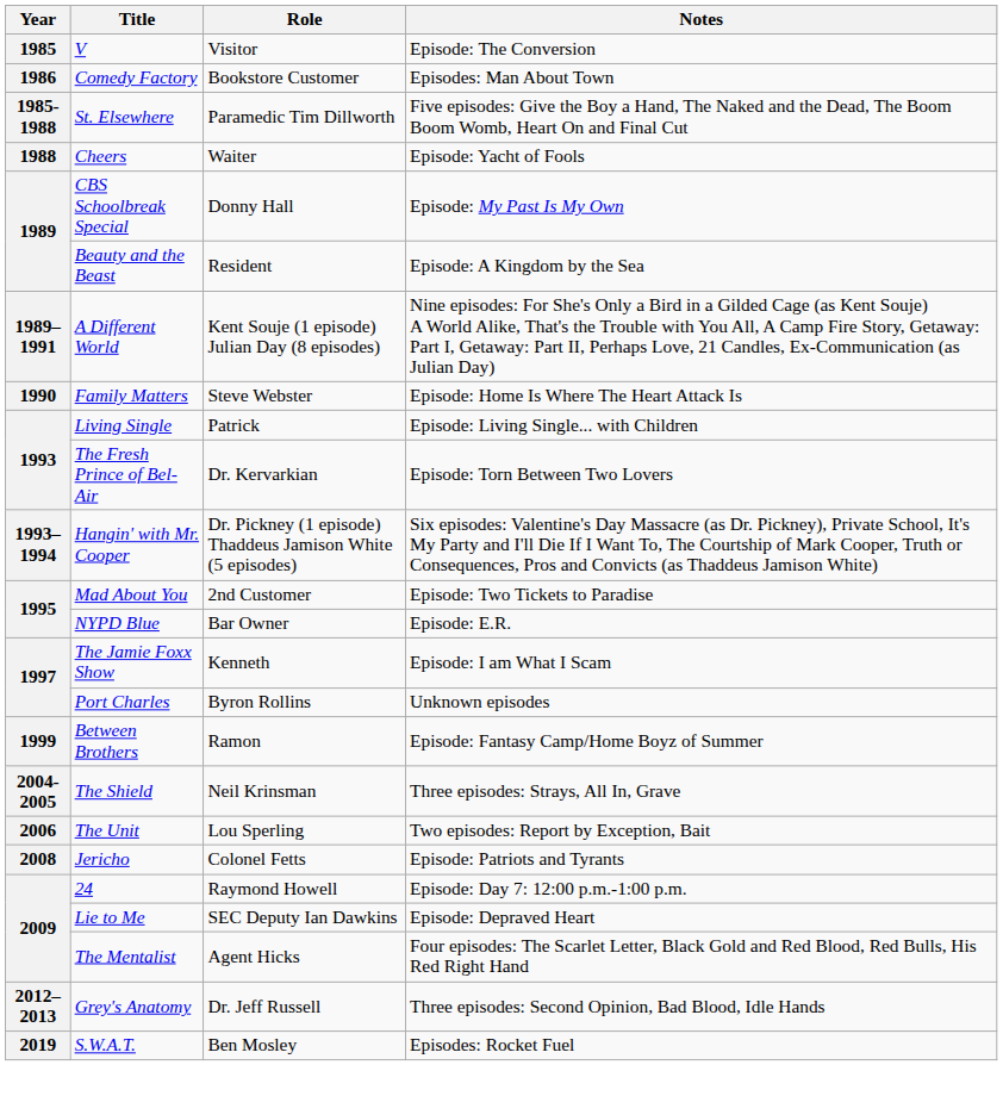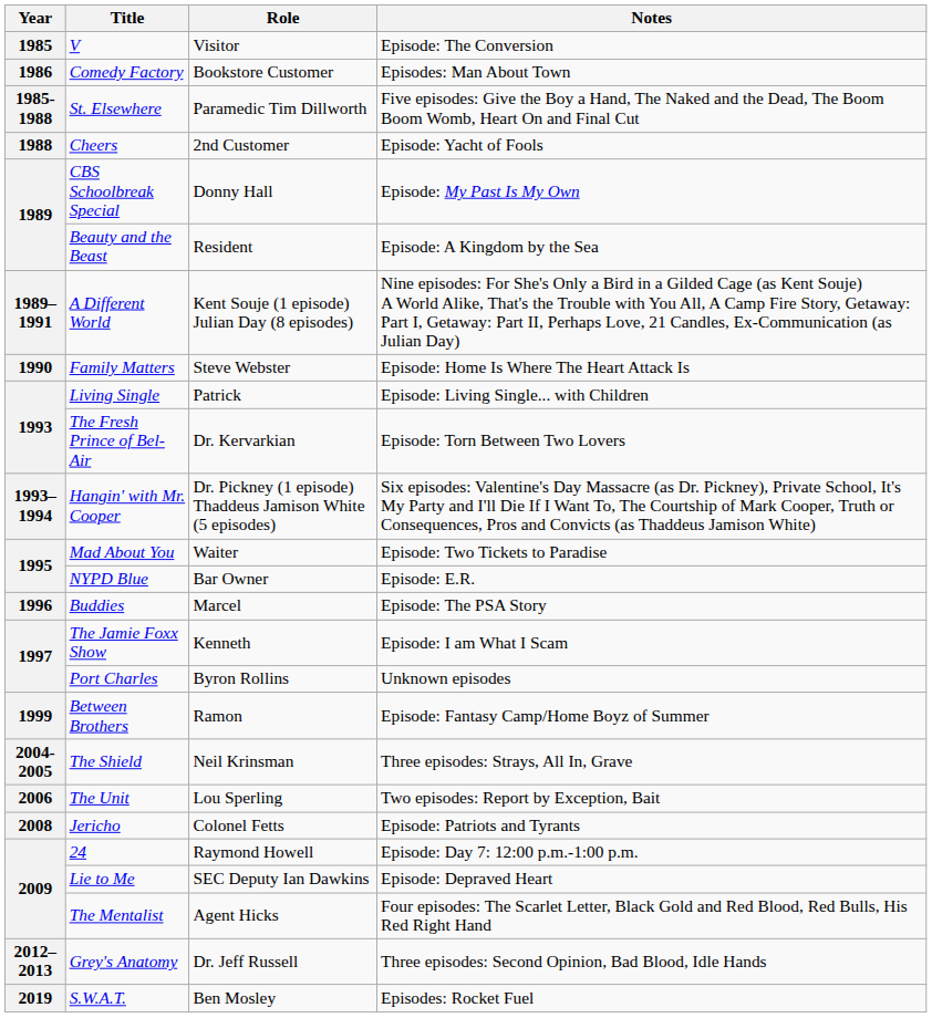 <table class="wikitable sortable mw-collapsible">
 <tr style="background:#ccc;">
 <th>Year</th>
 <th>Title</th>
 <th>Role</th>
 <th>Notes</th>
 </tr>
 <tr>
 <th>1985</th>
 <td><em><a href='#'>V</a></em></td>
 <td>Visitor</td>
 <td>Episode: The Conversion</td>
 </tr>
 <tr>
 <th>1986</th>
 <td><em><a href='#'>Comedy Factory</a></em></td>
 <td>Bookstore Customer</td>
 <td>Episodes: Man About Town</td>
 </tr>
 <tr>
 <th>1985-1988</th>
 <td><em><a href='#'>St. Elsewhere</a></em></td>
 <td>Paramedic Tim Dillworth</td>
 <td>Five episodes: Give the Boy a Hand, The Naked and the Dead, The Boom Boom Womb, Heart On and Final Cut</td>
 </tr>
 <tr>
 <th>1988</th>
 <td><em><a href='#'>Cheers</a></em></td>
-<td>Waiter</td>
+<td>2nd Customer</td>
 <td>Episode: Yacht of Fools</td>
 </tr>
 <tr>
 <th rowspan="2">1989</th>
 <td><em><a href='#'>CBS Schoolbreak Special</a></em></td>
 <td>Donny Hall</td>
 <td>Episode: <em><a href='#'>My Past Is My Own</a></em></td>
 </tr>
 <tr>
 <td><em><a href='#'>Beauty and the Beast</a></em></td>
 <td>Resident</td>
 <td>Episode: A Kingdom by the Sea</td>
 </tr>
 <tr>
 <th>1989–1991</th>
 <td><em><a href='#'>A Different World</a></em></td>
 <td>Kent Souje (1 episode) <br> Julian Day (8 episodes)</td>
 <td>Nine episodes: For She's Only a Bird in a Gilded Cage (as Kent Souje)<br>A World Alike, That's the Trouble with You All, A Camp Fire Story, Getaway: Part I, Getaway: Part II, Perhaps Love, 21 Candles, Ex-Communication (as Julian Day)</td>
 </tr>
 <tr>
 <th>1990</th>
 <td><em><a href='#'>Family Matters</a></em></td>
 <td>Steve Webster</td>
 <td>Episode: Home Is Where The Heart Attack Is</td>
 </tr>
 <tr>
 <th rowspan="2">1993</th>
 <td><em><a href='#'>Living Single</a></em></td>
 <td>Patrick</td>
 <td>Episode: Living Single... with Children</td>
 </tr>
 <tr>
 <td><em><a href='#'>The Fresh Prince of Bel-Air</a></em></td>
 <td>Dr. Kervarkian</td>
 <td>Episode: Torn Between Two Lovers</td>
 </tr>
 <tr>
 <th>1993–1994</th>
 <td><em><a href='#'>Hangin' with Mr. Cooper</a></em></td>
 <td>Dr. Pickney (1 episode) Thaddeus Jamison White (5 episodes)</td>
 <td>Six episodes: Valentine's Day Massacre (as Dr. Pickney), Private School, It's My Party and I'll Die If I Want To, The Courtship of Mark Cooper, Truth or Consequences, Pros and Convicts (as Thaddeus Jamison White)</td>
 </tr>
 <tr>
 <th rowspan="2">1995</th>
 <td><em><a href='#'>Mad About You</a></em></td>
-<td>2nd Customer</td>
+<td>Waiter</td>
 <td>Episode: Two Tickets to Paradise</td>
 </tr>
 <tr>
 <td><em><a href='#'>NYPD Blue</a></em></td>
 <td>Bar Owner</td>
 <td>Episode: E.R.</td>
+</tr>
+<tr>
+<th>1996</th>
+<td><em><a href='#'>Buddies</a></em></td>
+<td>Marcel</td>
+<td>Episode: The PSA Story</td>
 </tr>
 <tr>
 <th rowspan="2">1997</th>
 <td><em><a href='#'>The Jamie Foxx Show</a></em></td>
 <td>Kenneth</td>
 <td>Episode: I am What I Scam</td>
 </tr>
 <tr>
 <td><em><a href='#'>Port Charles</a></em></td>
 <td>Byron Rollins</td>
 <td>Unknown episodes</td>
 </tr>
 <tr>
 <th>1999</th>
 <td><em><a href='#'>Between Brothers</a></em></td>
 <td>Ramon</td>
 <td>Episode: Fantasy Camp/Home Boyz of Summer</td>
 </tr>
 <tr>
 <th>2004-2005</th>
 <td><em><a href='#'>The Shield</a></em></td>
 <td>Neil Krinsman</td>
 <td>Three episodes: Strays, All In, Grave</td>
 </tr>
 <tr>
 <th>2006</th>
 <td><em><a href='#'>The Unit</a></em></td>
 <td>Lou Sperling</td>
 <td>Two episodes: Report by Exception, Bait</td>
 </tr>
 <tr>
 <th>2008</th>
 <td><em><a href='#'>Jericho</a></em></td>
 <td>Colonel Fetts</td>
 <td>Episode: Patriots and Tyrants</td>
 </tr>
 <tr>
 <th rowspan="3">2009</th>
 <td><em><a href='#'>24</a></em></td>
 <td>Raymond Howell</td>
 <td>Episode: Day 7: 12:00 p.m.-1:00 p.m.</td>
 </tr>
 <tr>
 <td><em><a href='#'>Lie to Me</a></em></td>
 <td>SEC Deputy Ian Dawkins</td>
 <td>Episode: Depraved Heart</td>
 </tr>
 <tr>
 <td><em><a href='#'>The Mentalist</a></em></td>
 <td>Agent Hicks</td>
 <td>Four episodes: The Scarlet Letter, Black Gold and Red Blood, Red Bulls, His Red Right Hand</td>
 </tr>
 <tr>
 <th>2012–2013</th>
 <td><em><a href='#'>Grey's Anatomy</a></em></td>
 <td>Dr. Jeff Russell</td>
 <td>Three episodes: Second Opinion, Bad Blood, Idle Hands</td>
 </tr>
 <tr>
 <th>2019</th>
 <td><em><a href='#'>S.W.A.T.</a></em></td>
 <td>Ben Mosley</td>
 <td>Episodes: Rocket Fuel</td>
 </tr>
 </table>
